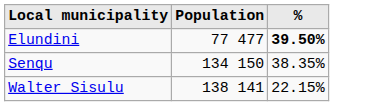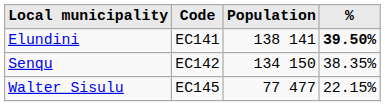 <table class="wikitable" style="font-size: 95%; text-align: right">
 <tr>
 <th style="background-color:#E9E9E9" align=left>Local municipality</th>
+<th style="background-color:#E9E9E9" align=right>Code</th>
 <th style="background-color:#E9E9E9" align=right>Population</th>
 <th style="background-color:#E9E9E9" align=right>%</th>
 </tr>
 <tr>
 <td align=left><a href='#'>Elundini</a></td>
-<td>77 477</td>
+<td>EC141</td>
+<td>138 141</td>
 <td><strong>39.50%</strong></td>
 </tr>
 <tr>
 <td align=left><a href='#'>Senqu</a></td>
+<td>EC142</td>
 <td>134 150</td>
 <td>38.35%</td>
 </tr>
 <tr>
 <td align=left><a href='#'>Walter Sisulu</a></td>
-<td>138 141</td>
+<td>EC145</td>
+<td>77 477</td>
 <td>22.15%</td>
 </tr>
 </table>
